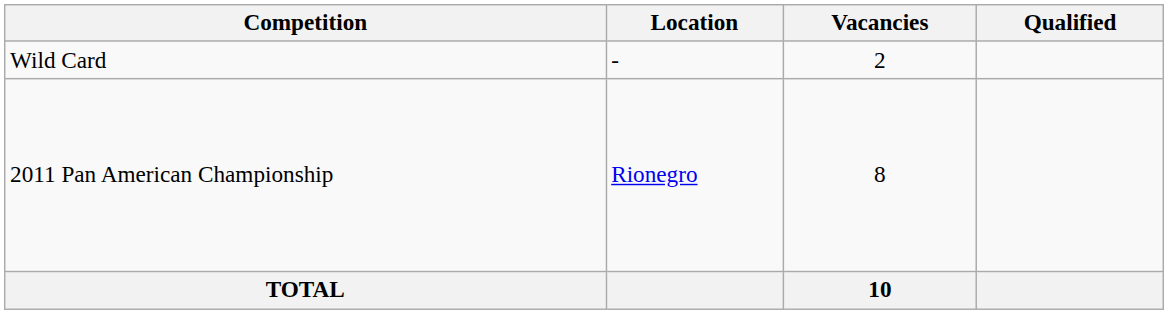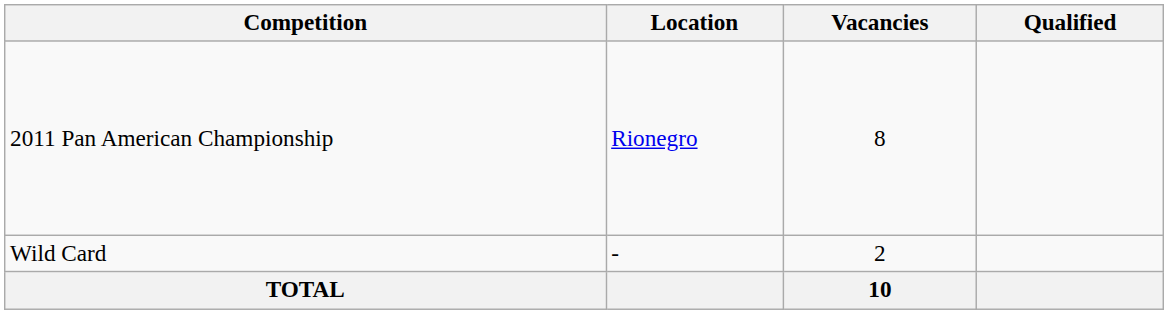 <table class = "wikitable" width=800>
 <tr>
 <th>Competition</th>
 <th>Location</th>
 <th>Vacancies</th>
 <th>Qualified</th>
 </tr>
 <tr>
+<td>2011 Pan American Championship</td>
+<td> <a href='#'>Rionegro</a></td>
+<td align="center">8</td>
+<td><br><br> <br><br><br><br><br></td>
+</tr>
+<tr>
 <td>Wild Card</td>
 <td>-</td>
 <td align="center">2</td>
 <td><br></td>
-</tr>
-<tr>
-<td>2011 Pan American Championship</td>
-<td> <a href='#'>Rionegro</a></td>
-<td align="center">8</td>
-<td><br><br> <br><br><br><br><br></td>
 </tr>
 <tr>
 <th>TOTAL</th>
 <th colspan="1"></th>
 <th>10</th>
 <th></th>
 </tr>
 </table>
